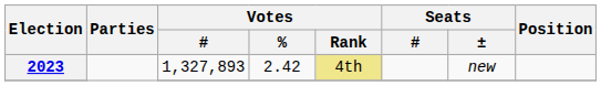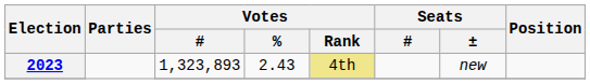 <table class=wikitable style="text-align:center">
 <tr>
 <th rowspan=2>Election</th>
 <th rowspan=2>Parties</th>
 <th colspan=3>Votes</th>
 <th colspan=2>Seats</th>
 <th rowspan=2>Position</th>
 </tr>
 <tr>
 <th style="width:50px">#</th>
 <th style="width:50px">%</th>
 <th style="width:50px">Rank</th>
 <th style="width:50px">#</th>
 <th style="width:50px">±</th>
 </tr>
 <tr>
 <th><a href='#'>2023</a></th>
 <td rowspan="2"></td>
-<td>1,327,893</td>
-<td>2.42</td>
+<td>1,323,893</td>
+<td>2.43</td>
 <td style="background: khaki;">4th</td>
 <td style="text-align:center;"><strong></strong></td>
 <td><em>new</em></td>
 <td></td>
 </tr>
 <tr>
 </tr>
 </table>
